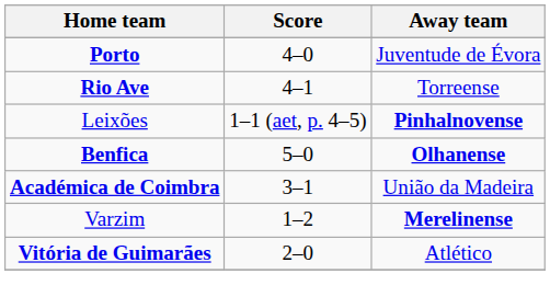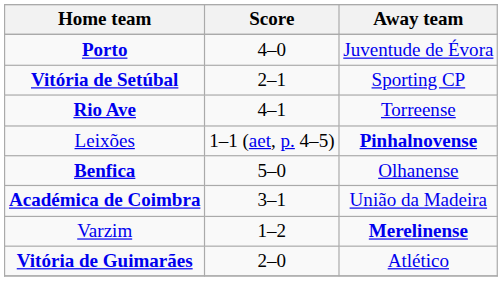 <table class="wikitable" style="text-align: center">
 <tr>
 </tr>
 <tr>
 <th>Home team</th>
 <th>Score</th>
 <th>Away team</th>
 </tr>
 <tr>
 </tr>
 <tr>
 <td><strong><a href='#'>Porto</a></strong> </td>
 <td>4–0</td>
 <td><a href='#'>Juventude de Évora</a> </td>
 </tr>
 <tr>
+<td><strong><a href='#'>Vitória de Setúbal</a></strong> </td>
+<td>2–1</td>
+<td><a href='#'>Sporting CP</a> </td>
+</tr>
+<tr>
 <td><strong><a href='#'>Rio Ave</a></strong> </td>
 <td>4–1</td>
 <td><a href='#'>Torreense</a> </td>
 </tr>
 <tr>
 <td><a href='#'>Leixões</a> </td>
 <td>1–1 (<a href='#'>aet</a>, <a href='#'>p.</a> 4–5)</td>
 <td><strong><a href='#'>Pinhalnovense</a></strong> </td>
 </tr>
 <tr>
 <td><strong><a href='#'>Benfica</a></strong> </td>
 <td>5–0</td>
-<td><strong><a href='#'>Olhanense</a> </strong></td>
+<td><a href='#'>Olhanense</a> </td>
 </tr>
 <tr>
 <td><strong><a href='#'>Académica de Coimbra</a></strong> </td>
 <td>3–1</td>
 <td><a href='#'>União da Madeira</a> </td>
 </tr>
 <tr>
 <td><a href='#'>Varzim</a> </td>
 <td>1–2</td>
 <td><strong><a href='#'>Merelinense</a></strong> </td>
 </tr>
 <tr>
 <td><strong><a href='#'>Vitória de Guimarães</a></strong> </td>
 <td>2–0</td>
 <td><a href='#'>Atlético</a> </td>
 </tr>
 <tr>
 </tr>
 </table>
